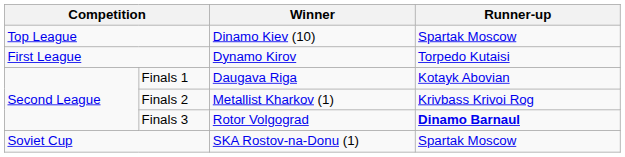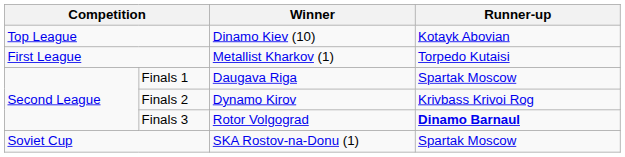 <table class="wikitable">
 <tr>
 <th style="width:15em" colspan=2>Competition</th>
 <th style="width:15em">Winner</th>
 <th style="width:15em">Runner-up</th>
 </tr>
 <tr>
 <td colspan=2><a href='#'>Top League</a></td>
 <td><a href='#'>Dinamo Kiev</a> (10)</td>
-<td><a href='#'>Spartak Moscow</a></td>
+<td><a href='#'>Kotayk Abovian</a></td>
 </tr>
 <tr>
 <td colspan=2><a href='#'>First League</a></td>
-<td><a href='#'>Dynamo Kirov</a></td>
+<td><a href='#'>Metallist Kharkov</a> (1)</td>
 <td><a href='#'>Torpedo Kutaisi</a></td>
 </tr>
 <tr>
 <td rowspan=3><a href='#'>Second League</a></td>
 <td>Finals 1</td>
 <td><a href='#'>Daugava Riga</a></td>
-<td><a href='#'>Kotayk Abovian</a></td>
+<td><a href='#'>Spartak Moscow</a></td>
 </tr>
 <tr>
 <td>Finals 2</td>
-<td><a href='#'>Metallist Kharkov</a> (1)</td>
+<td><a href='#'>Dynamo Kirov</a></td>
 <td><a href='#'>Krivbass Krivoi Rog</a></td>
 </tr>
 <tr>
 <td>Finals 3</td>
 <td><a href='#'>Rotor Volgograd</a></td>
 <td><strong><a href='#'>Dinamo Barnaul</a></strong></td>
 </tr>
 <tr>
 <td colspan=2><a href='#'>Soviet Cup</a></td>
 <td><a href='#'>SKA Rostov-na-Donu</a> (1)</td>
 <td><a href='#'>Spartak Moscow</a></td>
 </tr>
 </table>
